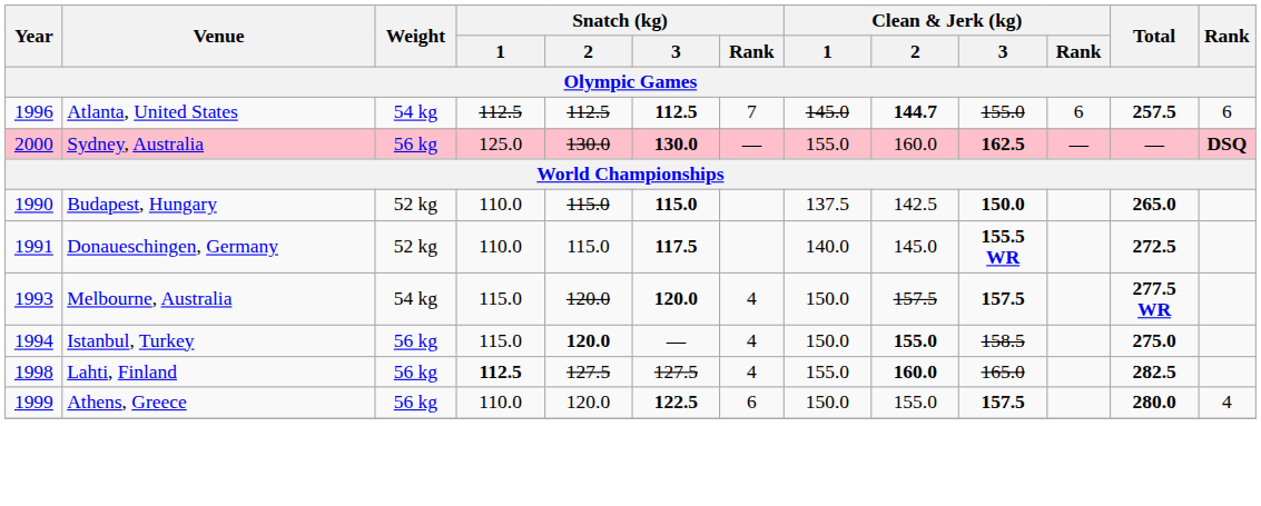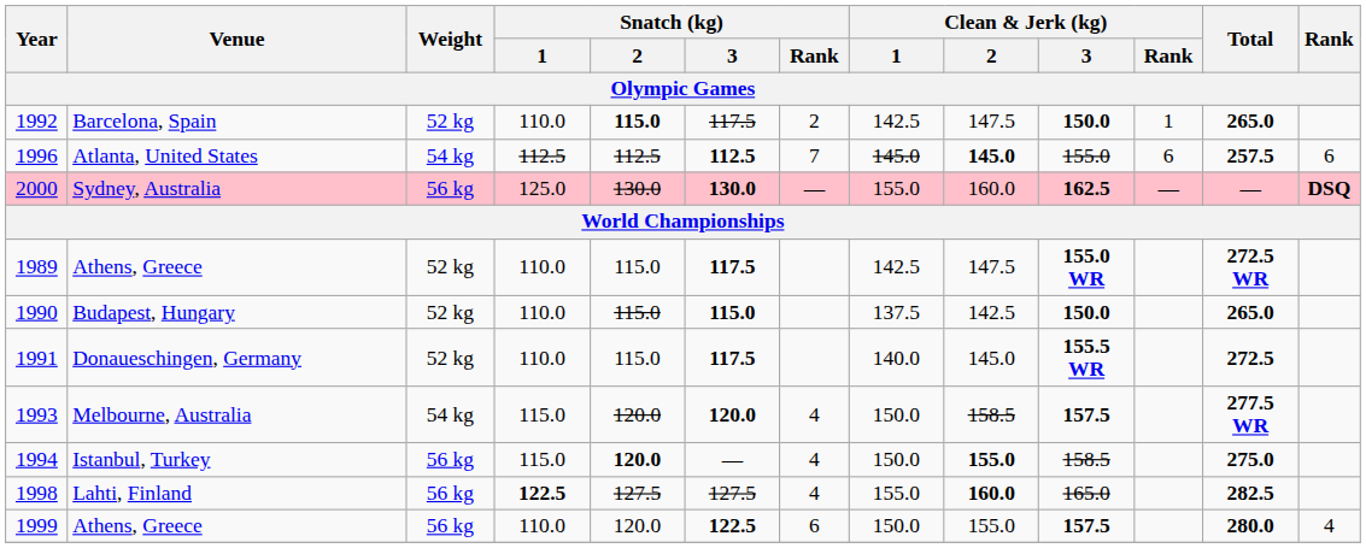 <table class="wikitable" style="text-align:center;">
 <tr>
 <th rowspan=2 width=40>Year</th>
 <th rowspan=2 width=250>Venue</th>
 <th rowspan=2 width=60>Weight</th>
 <th colspan=4>Snatch (kg)</th>
 <th colspan=4>Clean & Jerk (kg)</th>
 <th rowspan=2 width=65>Total</th>
 <th rowspan=2 width=40>Rank</th>
 </tr>
 <tr>
 <th width=65>1</th>
 <th width=65>2</th>
 <th width=65>3</th>
 <th width=45>Rank</th>
 <th width=65>1</th>
 <th width=65>2</th>
 <th width=65>3</th>
 <th width=45>Rank</th>
 </tr>
 <tr>
 <th colspan=13><a href='#'>Olympic Games</a></th>
 </tr>
 <tr>
+<td><a href='#'>1992</a></td>
+<td align=left> <a href='#'>Barcelona</a>, <a href='#'>Spain</a></td>
+<td><a href='#'>52 kg</a></td>
+<td>110.0</td>
+<td><strong>115.0</strong></td>
+<td><s>117.5</s></td>
+<td>2</td>
+<td>142.5</td>
+<td>147.5</td>
+<td><strong>150.0</strong></td>
+<td>1</td>
+<td><strong>265.0</strong></td>
+<td></td>
+</tr>
+<tr>
 <td><a href='#'>1996</a></td>
 <td align=left> <a href='#'>Atlanta</a>, <a href='#'>United States</a></td>
 <td><a href='#'>54 kg</a></td>
 <td><s>112.5</s></td>
 <td><s>112.5</s></td>
 <td><strong>112.5</strong></td>
 <td>7</td>
 <td><s>145.0</s></td>
-<td><strong>144.7</strong></td>
+<td><strong>145.0</strong></td>
 <td><s>155.0</s></td>
 <td>6</td>
 <td><strong>257.5</strong></td>
 <td>6</td>
 </tr>
 <tr bgcolor=pink>
 <td><a href='#'>2000</a></td>
 <td align=left> <a href='#'>Sydney</a>, <a href='#'>Australia</a></td>
 <td><a href='#'>56 kg</a></td>
 <td>125.0</td>
 <td><s>130.0</s></td>
 <td><strong>130.0</strong></td>
 <td>—</td>
 <td>155.0</td>
 <td>160.0</td>
 <td><strong>162.5</strong></td>
 <td>—</td>
 <td>—</td>
 <td><strong>DSQ</strong></td>
 </tr>
 <tr>
 <th colspan=13><a href='#'>World Championships</a></th>
+</tr>
+<tr>
+<td><a href='#'>1989</a></td>
+<td align=left> <a href='#'>Athens</a>, <a href='#'>Greece</a></td>
+<td>52 kg</td>
+<td>110.0</td>
+<td>115.0</td>
+<td><strong>117.5</strong></td>
+<td></td>
+<td>142.5</td>
+<td>147.5</td>
+<td><strong>155.0 <a href='#'>WR</a></strong></td>
+<td></td>
+<td><strong>272.5 <a href='#'>WR</a></strong></td>
+<td></td>
 </tr>
 <tr>
 <td><a href='#'>1990</a></td>
 <td align=left> <a href='#'>Budapest</a>, <a href='#'>Hungary</a></td>
 <td>52 kg</td>
 <td>110.0</td>
 <td><s>115.0</s></td>
 <td><strong>115.0</strong></td>
 <td></td>
 <td>137.5</td>
 <td>142.5</td>
 <td><strong>150.0</strong></td>
 <td></td>
 <td><strong>265.0</strong></td>
 <td></td>
 </tr>
 <tr>
 <td><a href='#'>1991</a></td>
 <td align=left> <a href='#'>Donaueschingen</a>, <a href='#'>Germany</a></td>
 <td>52 kg</td>
 <td>110.0</td>
 <td>115.0</td>
 <td><strong>117.5</strong></td>
 <td></td>
 <td>140.0</td>
 <td>145.0</td>
 <td><strong>155.5 <a href='#'>WR</a></strong></td>
 <td></td>
 <td><strong>272.5</strong></td>
 <td></td>
 </tr>
 <tr>
 <td><a href='#'>1993</a></td>
 <td align=left> <a href='#'>Melbourne</a>, <a href='#'>Australia</a></td>
 <td>54 kg</td>
 <td>115.0</td>
 <td><s>120.0</s></td>
 <td><strong>120.0</strong></td>
 <td>4</td>
 <td>150.0</td>
-<td><s>157.5</s></td>
+<td><s>158.5</s></td>
 <td><strong>157.5</strong></td>
 <td></td>
 <td><strong>277.5 <a href='#'>WR</a></strong></td>
 <td></td>
 </tr>
 <tr>
 <td><a href='#'>1994</a></td>
 <td align=left> <a href='#'>Istanbul</a>, <a href='#'>Turkey</a></td>
 <td><a href='#'>56 kg</a></td>
 <td>115.0</td>
 <td><strong>120.0</strong></td>
 <td>—</td>
 <td>4</td>
 <td>150.0</td>
 <td><strong>155.0</strong></td>
 <td><s>158.5</s></td>
 <td></td>
 <td><strong>275.0</strong></td>
 <td></td>
 </tr>
 <tr>
 <td><a href='#'>1998</a></td>
 <td align=left> <a href='#'>Lahti</a>, <a href='#'>Finland</a></td>
 <td><a href='#'>56 kg</a></td>
-<td><strong>112.5</strong></td>
+<td><strong>122.5</strong></td>
 <td><s>127.5</s></td>
 <td><s>127.5</s></td>
 <td>4</td>
 <td>155.0</td>
 <td><strong>160.0</strong></td>
 <td><s>165.0</s></td>
 <td></td>
 <td><strong>282.5</strong></td>
 <td></td>
 </tr>
 <tr>
 <td><a href='#'>1999</a></td>
 <td align=left> <a href='#'>Athens</a>, <a href='#'>Greece</a></td>
 <td><a href='#'>56 kg</a></td>
 <td>110.0</td>
 <td>120.0</td>
 <td><strong>122.5</strong></td>
 <td>6</td>
 <td>150.0</td>
 <td>155.0</td>
 <td><strong>157.5</strong></td>
 <td></td>
 <td><strong>280.0</strong></td>
 <td>4</td>
 </tr>
 <tr>
 </tr>
 </table>
